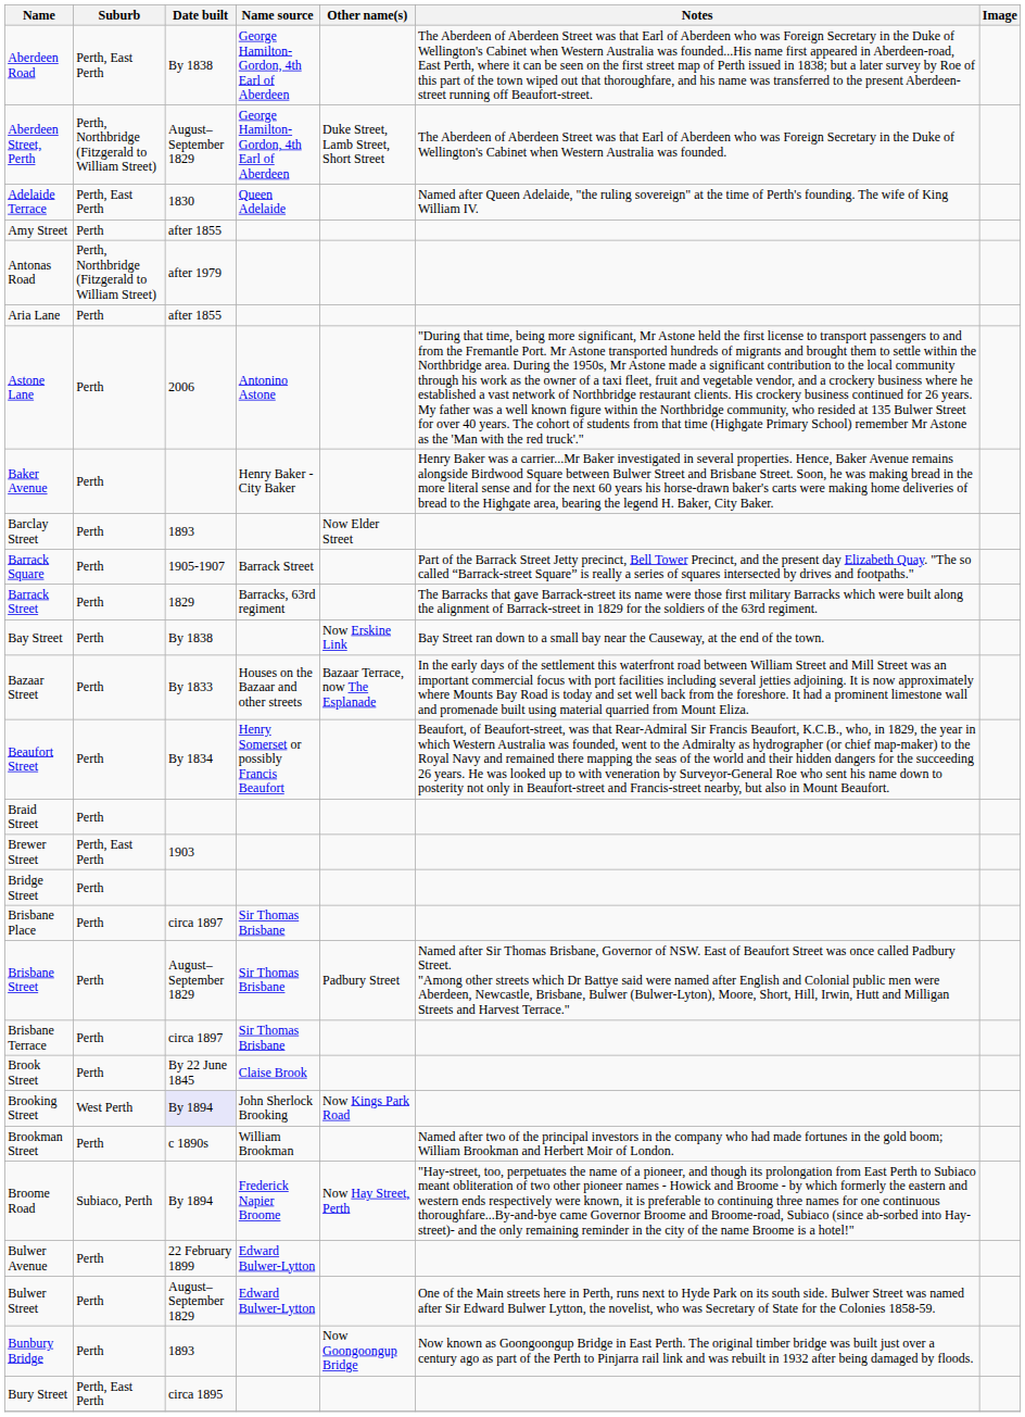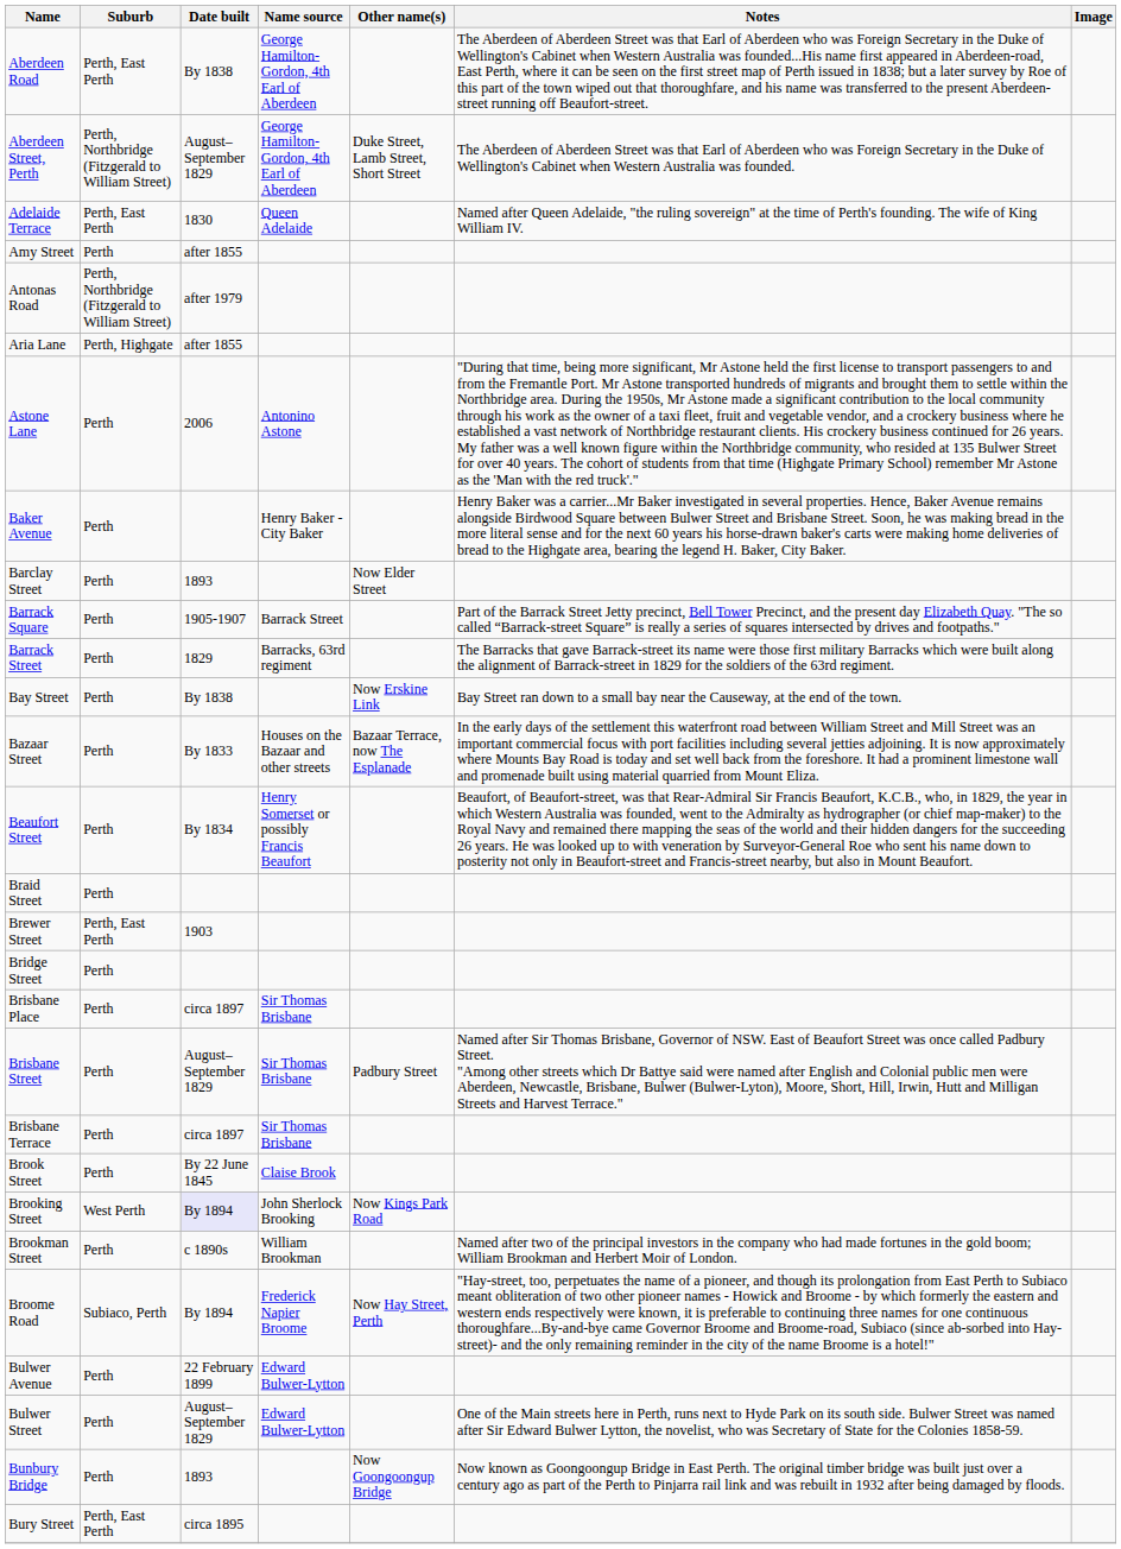 <table class="wikitable sortable">
 <tr>
 <th>Name</th>
 <th class="unsortable">Suburb</th>
 <th class="unsortable">Date built</th>
 <th class="unsortable">Name source</th>
 <th class="unsortable">Other name(s)</th>
 <th class="unsortable">Notes</th>
 <th class="unsortable">Image</th>
 </tr>
 <tr>
 <td><a href='#'>Aberdeen Road</a></td>
 <td>Perth, East Perth</td>
 <td>By 1838</td>
 <td><a href='#'>George Hamilton-Gordon, 4th Earl of Aberdeen</a></td>
 <td></td>
 <td>The Aberdeen of Aberdeen Street was that Earl of Aberdeen who was Foreign Secretary in the Duke of Wellington's Cabinet when Western Australia was founded...His name first appeared in Aberdeen-road, East Perth, where it can be seen on the first street map of Perth issued in 1838; but a later survey by Roe of this part of the town wiped out that thoroughfare, and his name was transferred to the present Aberdeen-street running off Beaufort-street.</td>
 <td></td>
 </tr>
 <tr>
 <td><a href='#'>Aberdeen Street, Perth</a></td>
 <td>Perth, Northbridge (Fitzgerald to William Street)</td>
 <td>August–September 1829</td>
 <td><a href='#'>George Hamilton-Gordon, 4th Earl of Aberdeen</a></td>
 <td>Duke Street, Lamb Street, Short Street</td>
 <td>The Aberdeen of Aberdeen Street was that Earl of Aberdeen who was Foreign Secretary in the Duke of Wellington's Cabinet when Western Australia was founded.</td>
 <td></td>
 </tr>
 <tr>
 <td><a href='#'>Adelaide Terrace</a></td>
 <td>Perth, East Perth</td>
 <td>1830</td>
 <td><a href='#'>Queen Adelaide</a></td>
 <td></td>
 <td>Named after Queen Adelaide, "the ruling sovereign" at the time of Perth's founding. The wife of King William IV.</td>
 <td></td>
 </tr>
 <tr>
 <td>Amy Street</td>
 <td>Perth</td>
 <td>after 1855</td>
 <td></td>
 <td></td>
 <td></td>
 <td></td>
 </tr>
 <tr>
 <td>Antonas Road</td>
 <td>Perth, Northbridge (Fitzgerald to William Street)</td>
 <td>after 1979</td>
 <td></td>
 <td></td>
 <td></td>
 <td></td>
 </tr>
 <tr>
 <td>Aria Lane</td>
-<td>Perth</td>
+<td>Perth, Highgate</td>
 <td>after 1855</td>
 <td></td>
 <td></td>
 <td></td>
 <td></td>
 </tr>
 <tr>
 <td><a href='#'>Astone Lane</a></td>
 <td>Perth</td>
 <td>2006</td>
 <td><a href='#'>Antonino Astone</a></td>
 <td></td>
 <td>"During that time, being more significant, Mr Astone held the first license to transport passengers to and from the Fremantle Port. Mr Astone transported hundreds of migrants and brought them to settle within the Northbridge area. During the 1950s, Mr Astone made a significant contribution to the local community through his work as the owner of a taxi fleet, fruit and vegetable vendor, and a crockery business where he established a vast network of Northbridge restaurant clients. His crockery business continued for 26 years. My father was a well known figure within the Northbridge community, who resided at 135 Bulwer Street for over 40 years. The cohort of students from that time (Highgate Primary School) remember Mr Astone as the 'Man with the red truck'."</td>
 <td></td>
 </tr>
 <tr>
 <td><a href='#'>Baker Avenue</a></td>
 <td>Perth</td>
 <td></td>
 <td>Henry Baker - City Baker</td>
 <td></td>
 <td>Henry Baker was a carrier...Mr Baker investigated in several properties. Hence, Baker Avenue remains alongside Birdwood Square between Bulwer Street and Brisbane Street. Soon, he was making bread in the more literal sense and for the next 60 years his horse-drawn baker's carts were making home deliveries of bread to the Highgate area, bearing the legend H. Baker, City Baker.</td>
 <td></td>
 </tr>
 <tr>
 <td>Barclay Street</td>
 <td>Perth</td>
 <td>1893</td>
 <td></td>
 <td>Now Elder Street</td>
 <td></td>
 <td></td>
 </tr>
 <tr>
 <td><a href='#'>Barrack Square</a></td>
 <td>Perth</td>
 <td>1905-1907</td>
 <td>Barrack Street</td>
 <td></td>
 <td>Part of the Barrack Street Jetty precinct, <a href='#'>Bell Tower</a> Precinct, and the present day <a href='#'>Elizabeth Quay</a>. "The so called “Barrack-street Square” is really a series of squares intersected by drives and footpaths."</td>
 <td></td>
 </tr>
 <tr>
 <td><a href='#'>Barrack Street</a></td>
 <td>Perth</td>
 <td>1829</td>
 <td>Barracks, 63rd regiment</td>
 <td></td>
 <td>The Barracks that gave Barrack-street its name were those first military Barracks which were built along the alignment of Barrack-street in 1829 for the soldiers of the 63rd regiment.</td>
 <td></td>
 </tr>
 <tr>
 <td>Bay Street</td>
 <td>Perth</td>
 <td>By 1838</td>
 <td></td>
 <td>Now <a href='#'>Erskine Link</a></td>
 <td>Bay Street ran down to a small bay near the Causeway, at the end of the town.</td>
 <td></td>
 </tr>
 <tr>
 <td>Bazaar Street</td>
 <td>Perth</td>
 <td>By 1833</td>
 <td>Houses on the Bazaar and other streets</td>
 <td>Bazaar Terrace, now <a href='#'>The Esplanade</a></td>
 <td>In the early days of the settlement this waterfront road between William Street and Mill Street was an important commercial focus with port facilities including several jetties adjoining. It is now approximately where Mounts Bay Road is today and set well back from the foreshore. It had a prominent limestone wall and promenade built using material quarried from Mount Eliza.</td>
 <td></td>
 </tr>
 <tr>
 <td><a href='#'>Beaufort Street</a></td>
 <td>Perth</td>
 <td>By 1834</td>
 <td><a href='#'>Henry Somerset</a> or possibly <a href='#'>Francis Beaufort</a></td>
 <td></td>
 <td>Beaufort, of Beaufort-street, was that Rear-Admiral Sir Francis Beaufort, K.C.B., who, in 1829, the year in which Western Australia was founded, went to the Admiralty as hydrographer (or chief map-maker) to the Royal Navy and remained there mapping the seas of the world and their hidden dangers for the succeeding 26 years. He was looked up to with veneration by Surveyor-General Roe who sent his name down to posterity not only in Beaufort-street and Francis-street nearby, but also in Mount Beaufort.</td>
 <td></td>
 </tr>
 <tr>
 <td>Braid Street</td>
 <td>Perth</td>
 <td></td>
 <td></td>
 <td></td>
 <td></td>
 <td></td>
 </tr>
 <tr>
 <td>Brewer Street</td>
 <td>Perth, East Perth</td>
 <td>1903</td>
 <td></td>
 <td></td>
 <td></td>
 <td></td>
 </tr>
 <tr>
 <td>Bridge Street</td>
 <td>Perth</td>
 <td></td>
 <td></td>
 <td></td>
 <td></td>
 <td></td>
 </tr>
 <tr>
 <td>Brisbane Place</td>
 <td>Perth</td>
 <td>circa 1897</td>
 <td><a href='#'>Sir Thomas Brisbane</a></td>
 <td></td>
 <td></td>
 <td></td>
 </tr>
 <tr>
 <td><a href='#'>Brisbane Street</a></td>
 <td>Perth</td>
 <td>August–September 1829</td>
 <td><a href='#'>Sir Thomas Brisbane</a></td>
 <td>Padbury Street</td>
 <td>Named after Sir Thomas Brisbane, Governor of NSW. East of Beaufort Street was once called Padbury Street.<br>"Among other streets which Dr Battye said were named after English and Colonial public men were Aberdeen, Newcastle, Brisbane, Bulwer (Bulwer-Lyton), Moore, Short, Hill, Irwin, Hutt and Milligan Streets and Harvest Terrace."</td>
 <td></td>
 </tr>
 <tr>
 <td>Brisbane Terrace</td>
 <td>Perth</td>
 <td>circa 1897</td>
 <td><a href='#'>Sir Thomas Brisbane</a></td>
 <td></td>
 <td></td>
 <td></td>
 </tr>
 <tr>
 <td>Brook Street</td>
 <td>Perth</td>
 <td>By 22 June 1845</td>
 <td><a href='#'>Claise Brook</a></td>
 <td></td>
 <td></td>
 <td></td>
 </tr>
 <tr>
 <td>Brooking Street</td>
 <td>West Perth</td>
 <td style="background: lavender;">By 1894</td>
 <td>John Sherlock Brooking</td>
 <td>Now <a href='#'>Kings Park Road</a></td>
 <td></td>
 <td></td>
 </tr>
 <tr>
 <td>Brookman Street</td>
 <td>Perth</td>
 <td>c 1890s</td>
 <td>William Brookman</td>
 <td></td>
 <td>Named after two of the principal investors in the company who had made fortunes in the gold boom; William Brookman and Herbert Moir of London.</td>
 <td></td>
 </tr>
 <tr>
 <td>Broome Road</td>
 <td>Subiaco, Perth</td>
 <td>By 1894</td>
 <td><a href='#'>Frederick Napier Broome</a></td>
 <td>Now <a href='#'>Hay Street, Perth</a></td>
 <td>"Hay-street, too, perpetuates the name of a pioneer, and though its prolongation from East Perth to Subiaco meant obliteration of two other pioneer names - Howick and Broome - by which formerly the eastern and western ends respectively were known, it is preferable to continuing three names for one continuous thoroughfare...By-and-bye came Governor Broome and Broome-road, Subiaco (since ab-sorbed into Hay-street)- and the only remaining reminder in the city of the name Broome is a hotel!"</td>
 <td></td>
 </tr>
 <tr>
 <td>Bulwer Avenue</td>
 <td>Perth</td>
 <td>22 February 1899</td>
 <td><a href='#'>Edward Bulwer-Lytton</a></td>
 <td></td>
 <td></td>
 <td></td>
 </tr>
 <tr>
 <td>Bulwer Street</td>
 <td>Perth</td>
 <td>August–September 1829</td>
 <td><a href='#'>Edward Bulwer-Lytton</a></td>
 <td></td>
 <td>One of the Main streets here in Perth, runs next to Hyde Park on its south side. Bulwer Street was named after Sir Edward Bulwer Lytton, the novelist, who was Secretary of State for the Colonies 1858-59.</td>
 <td></td>
 </tr>
 <tr>
 <td><a href='#'>Bunbury Bridge</a></td>
 <td>Perth</td>
 <td>1893</td>
 <td></td>
 <td>Now <a href='#'>Goongoongup Bridge</a></td>
 <td>Now known as Goongoongup Bridge in East Perth. The original timber bridge was built just over a century ago as part of the Perth to Pinjarra rail link and was rebuilt in 1932 after being damaged by floods.</td>
 <td></td>
 </tr>
 <tr>
 <td>Bury Street</td>
 <td>Perth, East Perth</td>
 <td>circa 1895</td>
 <td></td>
 <td></td>
 <td></td>
 <td></td>
 </tr>
 <tr>
 </tr>
 </table>
